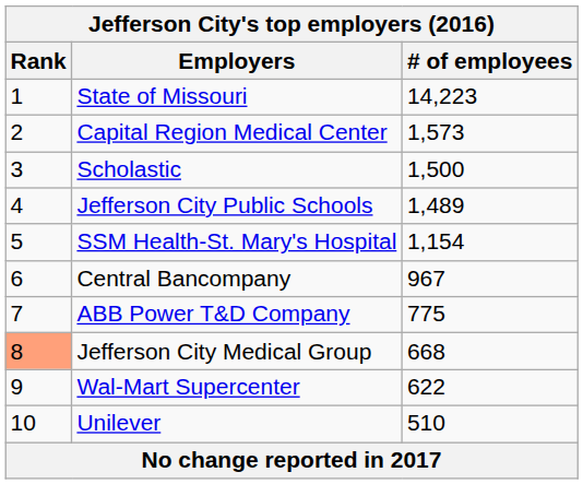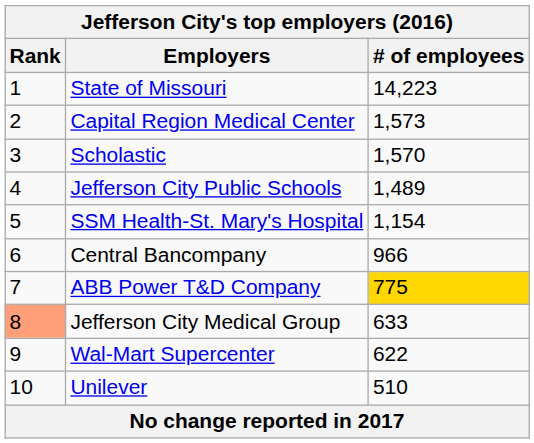 <table class=wikitable align=right>
 <tr>
 <th colspan="3">Jefferson City's top employers (2016)</th>
 </tr>
 <tr>
 <th>Rank</th>
 <th>Employers</th>
 <th># of employees</th>
 </tr>
 <tr>
 <td>1</td>
 <td><a href='#'>State of Missouri</a></td>
 <td>14,223</td>
 </tr>
 <tr>
 <td>2</td>
 <td><a href='#'>Capital Region Medical Center</a></td>
 <td>1,573</td>
 </tr>
 <tr>
 <td>3</td>
 <td><a href='#'>Scholastic</a></td>
-<td>1,500</td>
+<td>1,570</td>
 </tr>
 <tr>
 <td>4</td>
 <td><a href='#'>Jefferson City Public Schools</a></td>
 <td>1,489</td>
 </tr>
 <tr>
 <td>5</td>
 <td><a href='#'>SSM Health-St. Mary's Hospital</a></td>
 <td>1,154</td>
 </tr>
 <tr>
 <td>6</td>
 <td>Central Bancompany</td>
-<td>967</td>
+<td>966</td>
 </tr>
 <tr>
 <td>7</td>
 <td><a href='#'>ABB Power T&D Company</a></td>
-<td>775</td>
+<td style="background: gold;">775</td>
 </tr>
 <tr>
 <td style="background: lightsalmon;">8</td>
 <td>Jefferson City Medical Group</td>
-<td>668</td>
+<td>633</td>
 </tr>
 <tr>
 <td>9</td>
 <td><a href='#'>Wal-Mart Supercenter</a></td>
 <td>622</td>
 </tr>
 <tr>
 <td>10</td>
 <td><a href='#'>Unilever</a></td>
 <td>510</td>
 </tr>
 <tr>
 <th colspan="3">No change reported in 2017</th>
 </tr>
 </table>
